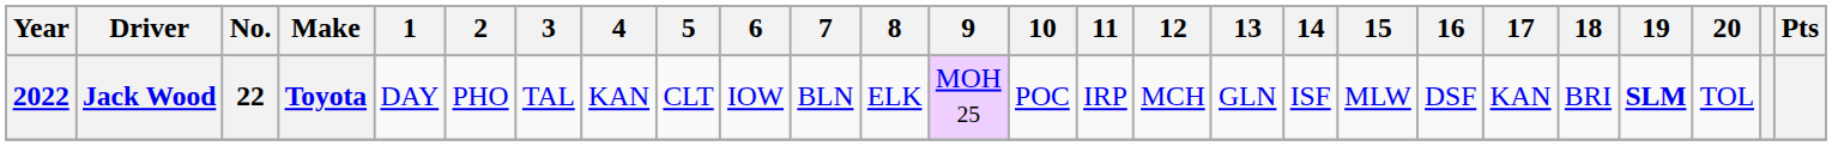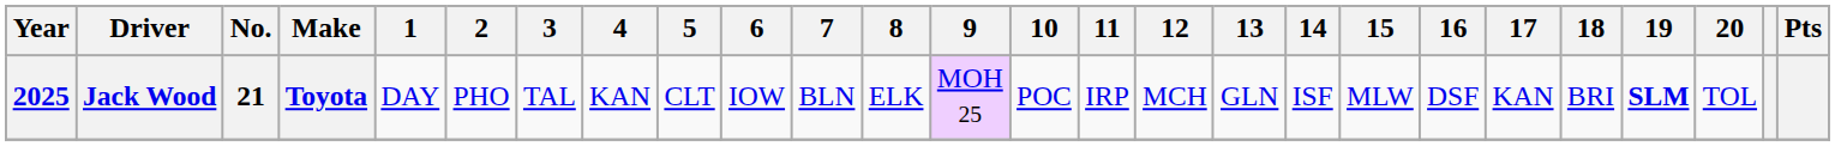 <table class="wikitable" style="text-align:center; font-size:75%">
 <tr>
 <th>Year</th>
 <th>Driver</th>
 <th>No.</th>
 <th>Make</th>
 <th>1</th>
 <th>2</th>
 <th>3</th>
 <th>4</th>
 <th>5</th>
 <th>6</th>
 <th>7</th>
 <th>8</th>
 <th>9</th>
 <th>10</th>
 <th>11</th>
 <th>12</th>
 <th>13</th>
 <th>14</th>
 <th>15</th>
 <th>16</th>
 <th>17</th>
 <th>18</th>
 <th>19</th>
 <th>20</th>
 <th></th>
 <th>Pts</th>
 </tr>
 <tr>
-<th><a href='#'>2022</a></th>
+<th><a href='#'>2025</a></th>
 <th><a href='#'>Jack Wood</a></th>
-<th>22</th>
+<th>21</th>
 <th><a href='#'>Toyota</a></th>
 <td><a href='#'>DAY</a></td>
 <td><a href='#'>PHO</a></td>
 <td><a href='#'>TAL</a></td>
 <td><a href='#'>KAN</a></td>
 <td><a href='#'>CLT</a></td>
 <td><a href='#'>IOW</a></td>
 <td><a href='#'>BLN</a></td>
 <td><a href='#'>ELK</a></td>
 <td style="background:#EFCFFF;"><a href='#'>MOH</a><br><small>25</small></td>
 <td><a href='#'>POC</a></td>
 <td><a href='#'>IRP</a></td>
 <td><a href='#'>MCH</a></td>
 <td><a href='#'>GLN</a></td>
 <td><a href='#'>ISF</a></td>
 <td><a href='#'>MLW</a></td>
 <td><a href='#'>DSF</a></td>
 <td><a href='#'>KAN</a></td>
 <td><a href='#'>BRI</a></td>
 <td><strong><a href='#'>SLM</a></strong></td>
 <td><a href='#'>TOL</a></td>
 <th></th>
 <th></th>
 </tr>
 <tr>
 </tr>
 </table>
